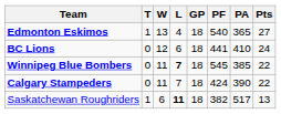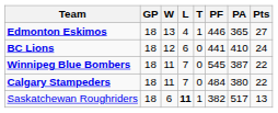 <table class="wikitable" style="float:left; margin-right:1em">
 <tr>
 <th>Team</th>
-<th>T</th>
+<th>GP</th>
 <th>W</th>
 <th>L</th>
-<th>GP</th>
+<th>T</th>
 <th>PF</th>
 <th>PA</th>
 <th>Pts</th>
 </tr>
 <tr align="center">
 <td align="left"><strong><a href='#'>Edmonton Eskimos</a></strong></td>
-<td>1</td>
+<td>18</td>
 <td>13</td>
 <td>4</td>
-<td>18</td>
-<td>540</td>
+<td>1</td>
+<td>446</td>
 <td>365</td>
 <td>27</td>
 </tr>
 <tr align="center">
 <td align="left"><strong><a href='#'>BC Lions</a></strong></td>
-<td>0</td>
+<td>18</td>
 <td>12</td>
 <td>6</td>
-<td>18</td>
+<td>0</td>
 <td>441</td>
 <td>410</td>
 <td>24</td>
 </tr>
 <tr align="center">
 <td align="left"><strong><a href='#'>Winnipeg Blue Bombers</a></strong></td>
+<td>18</td>
+<td>11</td>
+<td>7</td>
 <td>0</td>
-<td>11</td>
-<td><strong>7</strong></td>
-<td>18</td>
 <td>545</td>
-<td>385</td>
+<td>387</td>
 <td>22</td>
 </tr>
 <tr align="center">
 <td align="left"><strong><a href='#'>Calgary Stampeders</a></strong></td>
-<td>0</td>
+<td>18</td>
 <td>11</td>
 <td>7</td>
-<td>18</td>
-<td>424</td>
-<td>390</td>
+<td>0</td>
+<td>484</td>
+<td>380</td>
 <td>22</td>
 </tr>
 <tr align="center">
 <td align="left"><a href='#'>Saskatchewan Roughriders</a></td>
-<td>1</td>
+<td>18</td>
 <td>6</td>
 <td><strong>11</strong></td>
-<td>18</td>
+<td>1</td>
 <td>382</td>
 <td>517</td>
 <td>13</td>
 </tr>
 </table>
